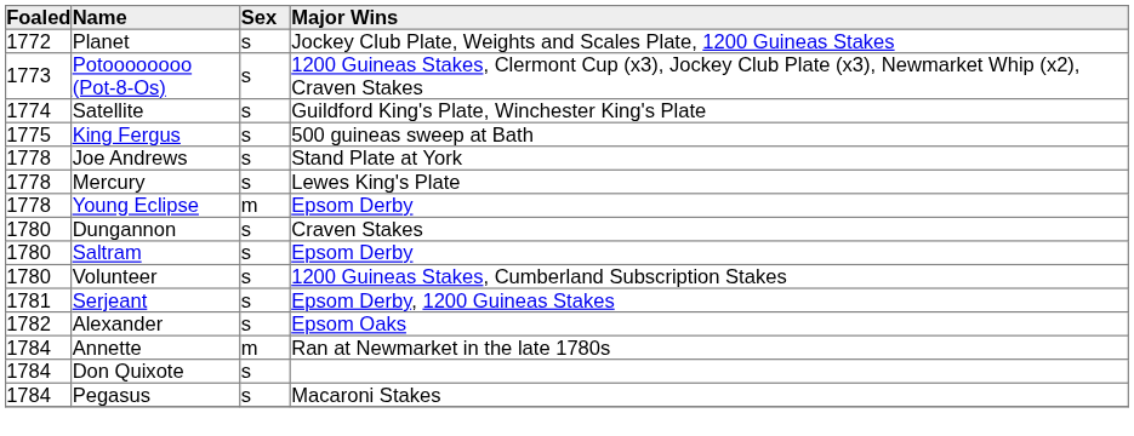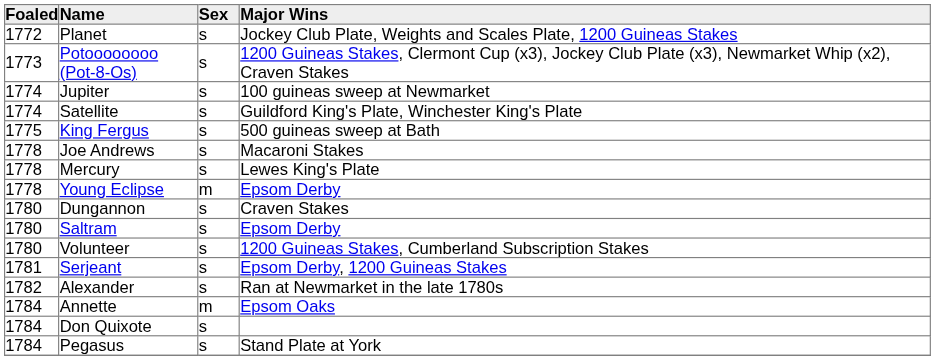 <table border="1" cellpadding="0" style="border-collapse: collapse; font-size:90%">
 <tr bgcolor="#eeeeee">
 <td width="35px"><strong>Foaled</strong></td>
 <td width="120px"><strong>Name</strong></td>
 <td width="35px"><strong>Sex</strong></td>
 <td width="600px"><strong>Major Wins</strong></td>
 </tr>
 <tr>
 <td>1772</td>
 <td>Planet</td>
 <td>s</td>
 <td>Jockey Club Plate, Weights and Scales Plate, <a href='#'>1200 Guineas Stakes</a></td>
 </tr>
 <tr>
 <td>1773</td>
 <td><a href='#'>Potoooooooo (Pot-8-Os)</a></td>
 <td>s</td>
 <td><a href='#'>1200 Guineas Stakes</a>, Clermont Cup (x3), Jockey Club Plate (x3), Newmarket Whip (x2), Craven Stakes</td>
 </tr>
 <tr>
 <td>1774</td>
+<td>Jupiter</td>
+<td>s</td>
+<td>100 guineas sweep at Newmarket</td>
+</tr>
+<tr>
+<td>1774</td>
 <td>Satellite</td>
 <td>s</td>
 <td>Guildford King's Plate, Winchester King's Plate</td>
 </tr>
 <tr>
 <td>1775</td>
 <td><a href='#'>King Fergus</a></td>
 <td>s</td>
 <td>500 guineas sweep at Bath</td>
 </tr>
 <tr>
 <td>1778</td>
 <td>Joe Andrews</td>
 <td>s</td>
-<td>Stand Plate at York</td>
+<td>Macaroni Stakes</td>
 </tr>
 <tr>
 <td>1778</td>
 <td>Mercury</td>
 <td>s</td>
 <td>Lewes King's Plate</td>
 </tr>
 <tr>
 <td>1778</td>
 <td><a href='#'>Young Eclipse</a></td>
 <td>m</td>
 <td><a href='#'>Epsom Derby</a></td>
 </tr>
 <tr>
 <td>1780</td>
 <td>Dungannon</td>
 <td>s</td>
 <td>Craven Stakes</td>
 </tr>
 <tr>
 <td>1780</td>
 <td><a href='#'>Saltram</a></td>
 <td>s</td>
 <td><a href='#'>Epsom Derby</a></td>
 </tr>
 <tr>
 <td>1780</td>
 <td>Volunteer</td>
 <td>s</td>
 <td><a href='#'>1200 Guineas Stakes</a>, Cumberland Subscription Stakes</td>
 </tr>
 <tr>
 <td>1781</td>
 <td><a href='#'>Serjeant</a></td>
 <td>s</td>
 <td><a href='#'>Epsom Derby</a>, <a href='#'>1200 Guineas Stakes</a></td>
 </tr>
 <tr>
 <td>1782</td>
 <td>Alexander</td>
 <td>s</td>
-<td><a href='#'>Epsom Oaks</a></td>
+<td>Ran at Newmarket in the late 1780s</td>
 </tr>
 <tr>
 <td>1784</td>
 <td>Annette</td>
 <td>m</td>
-<td>Ran at Newmarket in the late 1780s</td>
+<td><a href='#'>Epsom Oaks</a></td>
 </tr>
 <tr>
 <td>1784</td>
 <td>Don Quixote</td>
 <td>s</td>
 <td></td>
 </tr>
 <tr>
 <td>1784</td>
 <td>Pegasus</td>
 <td>s</td>
-<td>Macaroni Stakes</td>
+<td>Stand Plate at York</td>
 </tr>
 <tr>
 </tr>
 </table>
